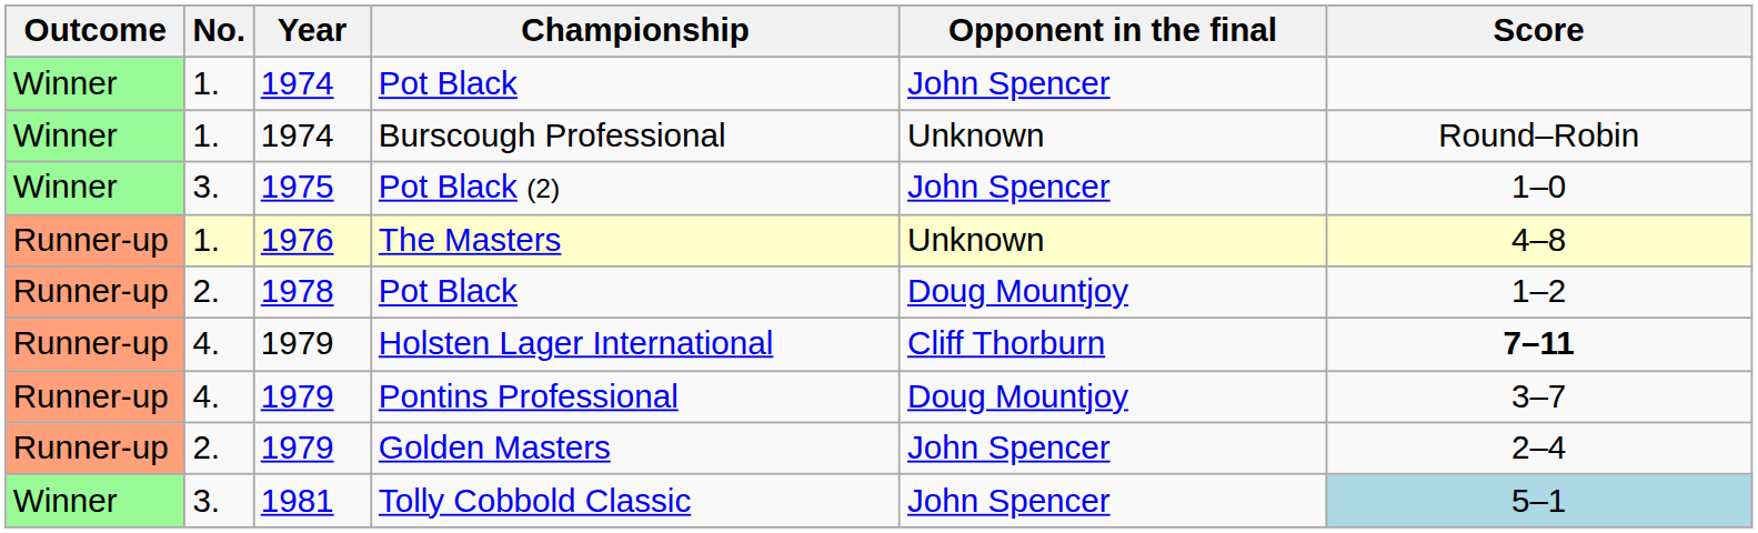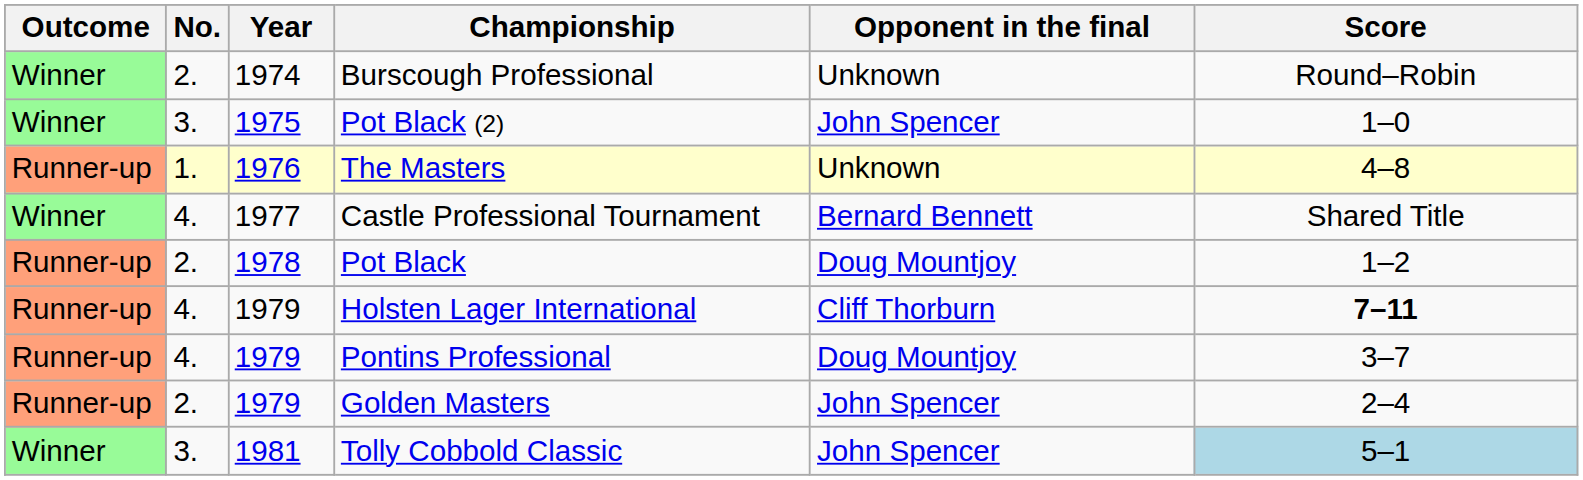 <table class="wikitable">
 <tr>
 <th width="80">Outcome</th>
 <th width="20">No.</th>
 <th width="50">Year</th>
 <th width="250">Championship</th>
 <th width="200">Opponent in the final</th>
 <th width="200">Score</th>
 </tr>
 <tr>
 <td style="background:#98FB98">Winner</td>
-<td>1.</td>
-<td><a href='#'>1974</a></td>
-<td><a href='#'>Pot Black</a></td>
-<td> <a href='#'>John Spencer</a></td>
-<td align="center"></td>
-</tr>
-<tr>
-<td style="background:#98FB98">Winner</td>
-<td>1.</td>
+<td>2.</td>
 <td>1974</td>
 <td>Burscough Professional</td>
 <td>Unknown</td>
 <td align="center">Round–Robin</td>
 </tr>
 <tr>
 <td style="background:#98FB98">Winner</td>
 <td>3.</td>
 <td><a href='#'>1975</a></td>
 <td><a href='#'>Pot Black</a> <small>(2)</small></td>
 <td> <a href='#'>John Spencer</a></td>
 <td align="center">1–0</td>
 </tr>
 <tr style="background:#ffc;">
 <td style="background:#ffa07a;">Runner-up</td>
 <td>1.</td>
 <td><a href='#'>1976</a></td>
 <td><a href='#'>The Masters</a></td>
 <td>Unknown</td>
 <td align="center">4–8</td>
+</tr>
+<tr>
+<td style="background:#98FB98">Winner</td>
+<td>4.</td>
+<td>1977</td>
+<td>Castle Professional Tournament</td>
+<td> <a href='#'>Bernard Bennett</a></td>
+<td align="center">Shared Title </td>
 </tr>
 <tr>
 <td style="background:#ffa07a;">Runner-up</td>
 <td>2.</td>
 <td><a href='#'>1978</a></td>
 <td><a href='#'>Pot Black</a></td>
 <td> <a href='#'>Doug Mountjoy</a></td>
 <td align="center">1–2</td>
 </tr>
 <tr>
 <td style="background:#ffa07a;">Runner-up</td>
 <td>4.</td>
 <td>1979</td>
 <td><a href='#'>Holsten Lager International</a></td>
 <td> <a href='#'>Cliff Thorburn</a></td>
 <td align="center"><strong>7–11</strong></td>
 </tr>
 <tr>
 <td style="background:#ffa07a;">Runner-up</td>
 <td>4.</td>
 <td><a href='#'>1979</a></td>
 <td><a href='#'>Pontins Professional</a></td>
 <td> <a href='#'>Doug Mountjoy</a></td>
 <td align="center">3–7</td>
 </tr>
 <tr>
 <td style="background:#ffa07a;">Runner-up</td>
 <td>2.</td>
 <td><a href='#'>1979</a></td>
 <td><a href='#'>Golden Masters</a></td>
 <td> <a href='#'>John Spencer</a></td>
 <td align="center">2–4</td>
 </tr>
 <tr>
 <td style="background:#98FB98">Winner</td>
 <td>3.</td>
 <td><a href='#'>1981</a></td>
 <td><a href='#'>Tolly Cobbold Classic</a></td>
 <td> <a href='#'>John Spencer</a></td>
 <td align="center" style="background: lightblue;">5–1</td>
 </tr>
 </table>
